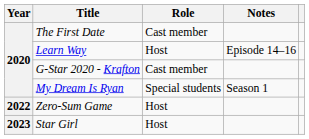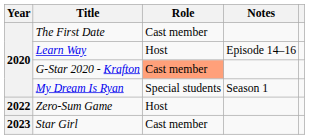 <table class="wikitable plainrowheaders sortable">
 <tr>
 <th scope="col">Year</th>
 <th scope="col">Title</th>
 <th scope="col">Role</th>
 <th scope="col">Notes</th>
 <th scope="col" class="unsortable"></th>
 </tr>
 <tr>
 <th scope="row" rowspan="4">2020</th>
 <td><em>The First Date</em></td>
 <td>Cast member</td>
 <td></td>
 <td style="text-align:center"></td>
 </tr>
 <tr>
 <td><em><a href='#'>Learn Way</a></em></td>
 <td>Host</td>
 <td>Episode 14–16</td>
 <td style="text-align:center"></td>
 </tr>
 <tr>
 <td><em>G-Star 2020 - <a href='#'>Krafton</a></em></td>
-<td>Cast member</td>
+<td style="background: lightsalmon;">Cast member</td>
 <td></td>
 <td style="text-align:center"></td>
 </tr>
 <tr>
 <td><em><a href='#'>My Dream Is Ryan</a></em></td>
 <td>Special students</td>
 <td>Season 1</td>
 <td style="text-align:center"></td>
 </tr>
 <tr>
 <th scope="row">2022</th>
 <td><em>Zero-Sum Game</em></td>
 <td>Host</td>
 <td></td>
 <td style="text-align:center"></td>
 </tr>
 <tr>
 <th scope="row">2023</th>
 <td><em>Star Girl</em></td>
-<td>Host</td>
+<td>Cast member</td>
 <td></td>
 <td style="text-align:center"></td>
 </tr>
 </table>
